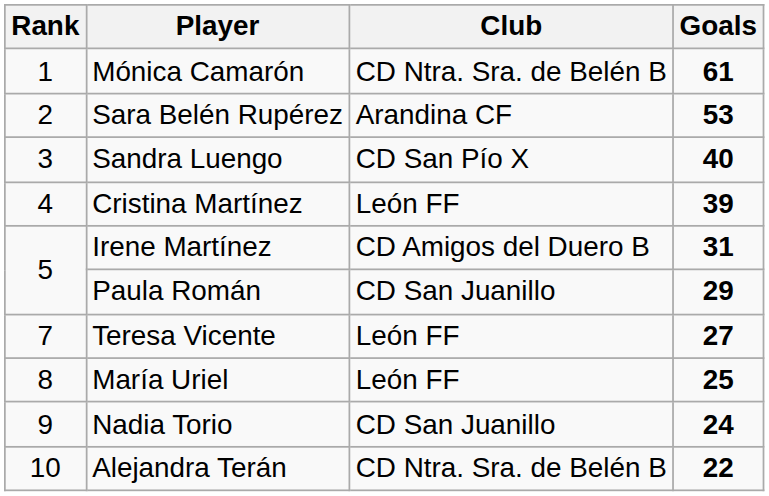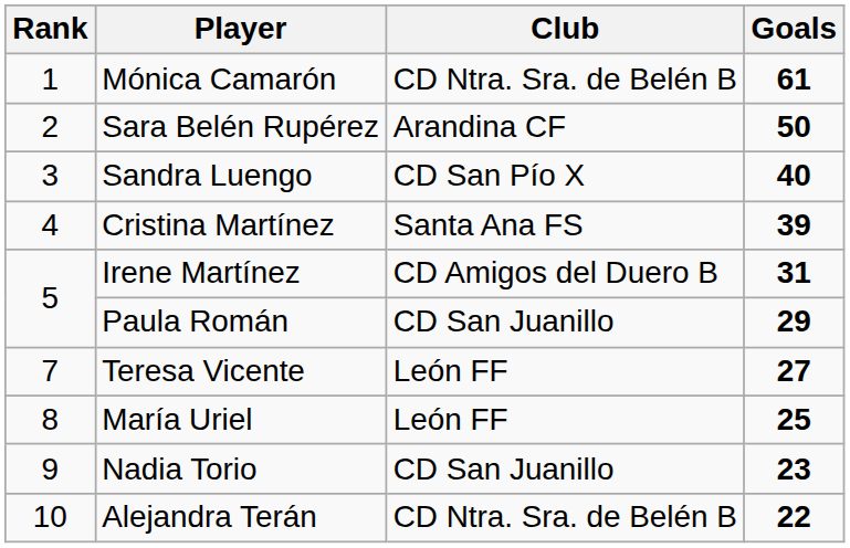 <table class="wikitable" style="text-align:center">
 <tr>
 <th>Rank</th>
 <th>Player</th>
 <th>Club</th>
 <th>Goals</th>
 </tr>
 <tr>
 <td>1</td>
 <td align="left">Mónica Camarón</td>
 <td align="left">CD Ntra. Sra. de Belén B</td>
 <td><strong>61</strong></td>
 </tr>
 <tr>
 <td>2</td>
 <td align="left">Sara Belén Rupérez</td>
 <td align="left">Arandina CF</td>
-<td><strong>53</strong></td>
+<td><strong>50</strong></td>
 </tr>
 <tr>
 <td>3</td>
 <td align="left">Sandra Luengo</td>
 <td align="left">CD San Pío X</td>
 <td><strong>40</strong></td>
 </tr>
 <tr>
 <td>4</td>
 <td align="left">Cristina Martínez</td>
-<td align="left">León FF</td>
+<td align="left">Santa Ana FS</td>
 <td><strong>39</strong></td>
 </tr>
 <tr>
 <td rowspan="2">5</td>
 <td align="left">Irene Martínez</td>
 <td align="left">CD Amigos del Duero B</td>
 <td><strong>31</strong></td>
 </tr>
 <tr>
 <td align="left">Paula Román</td>
 <td align="left">CD San Juanillo</td>
 <td><strong>29</strong></td>
 </tr>
 <tr>
 <td>7</td>
 <td align="left">Teresa Vicente</td>
 <td align="left">León FF</td>
 <td><strong>27</strong></td>
 </tr>
 <tr>
 <td>8</td>
 <td align="left">María Uriel</td>
 <td align="left">León FF</td>
 <td><strong>25</strong></td>
 </tr>
 <tr>
 <td>9</td>
 <td align="left">Nadia Torio</td>
 <td align="left">CD San Juanillo</td>
-<td><strong>24</strong></td>
+<td><strong>23</strong></td>
 </tr>
 <tr>
 <td>10</td>
 <td align="left">Alejandra Terán</td>
 <td align="left">CD Ntra. Sra. de Belén B</td>
 <td><strong>22</strong></td>
 </tr>
 </table>
